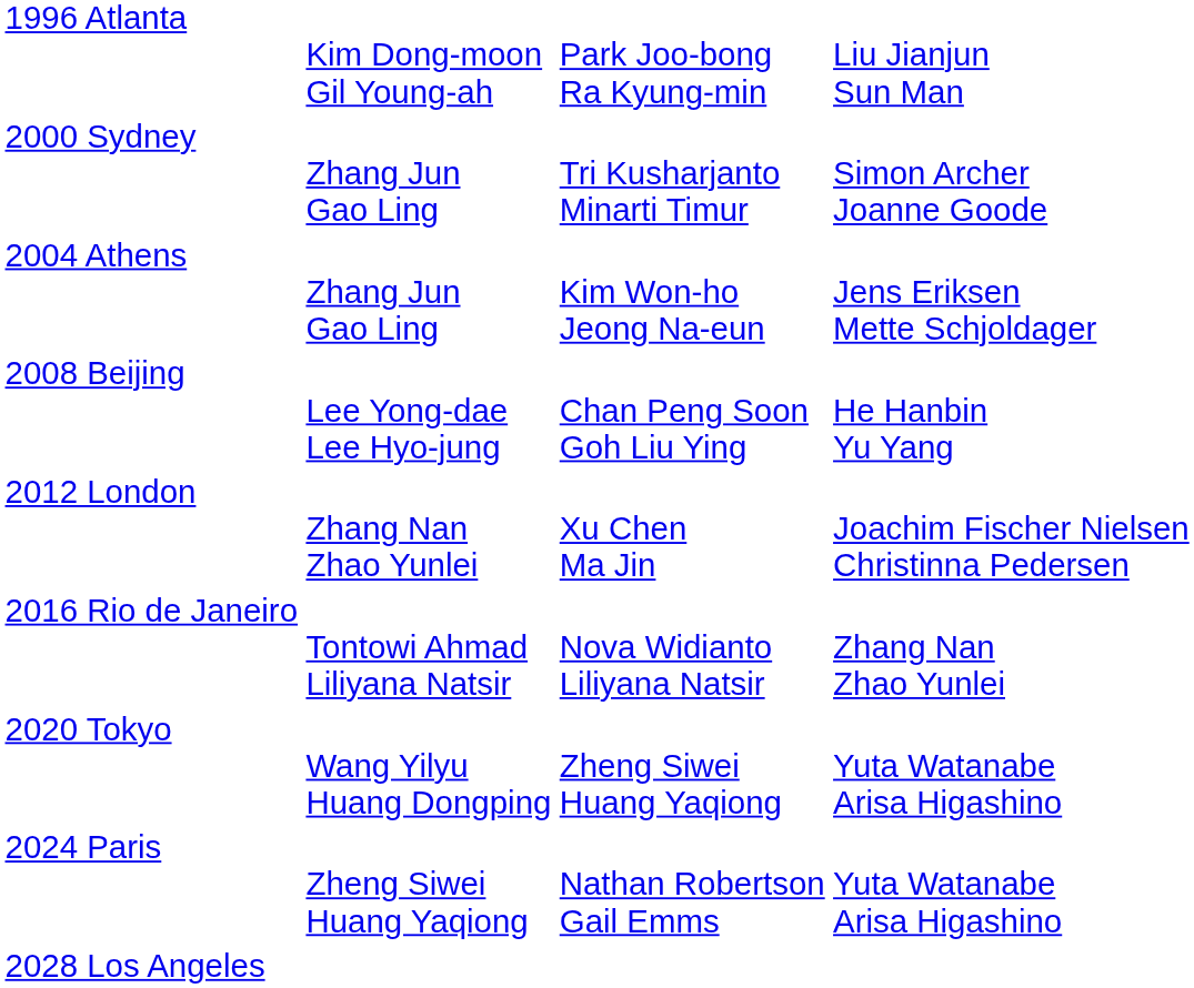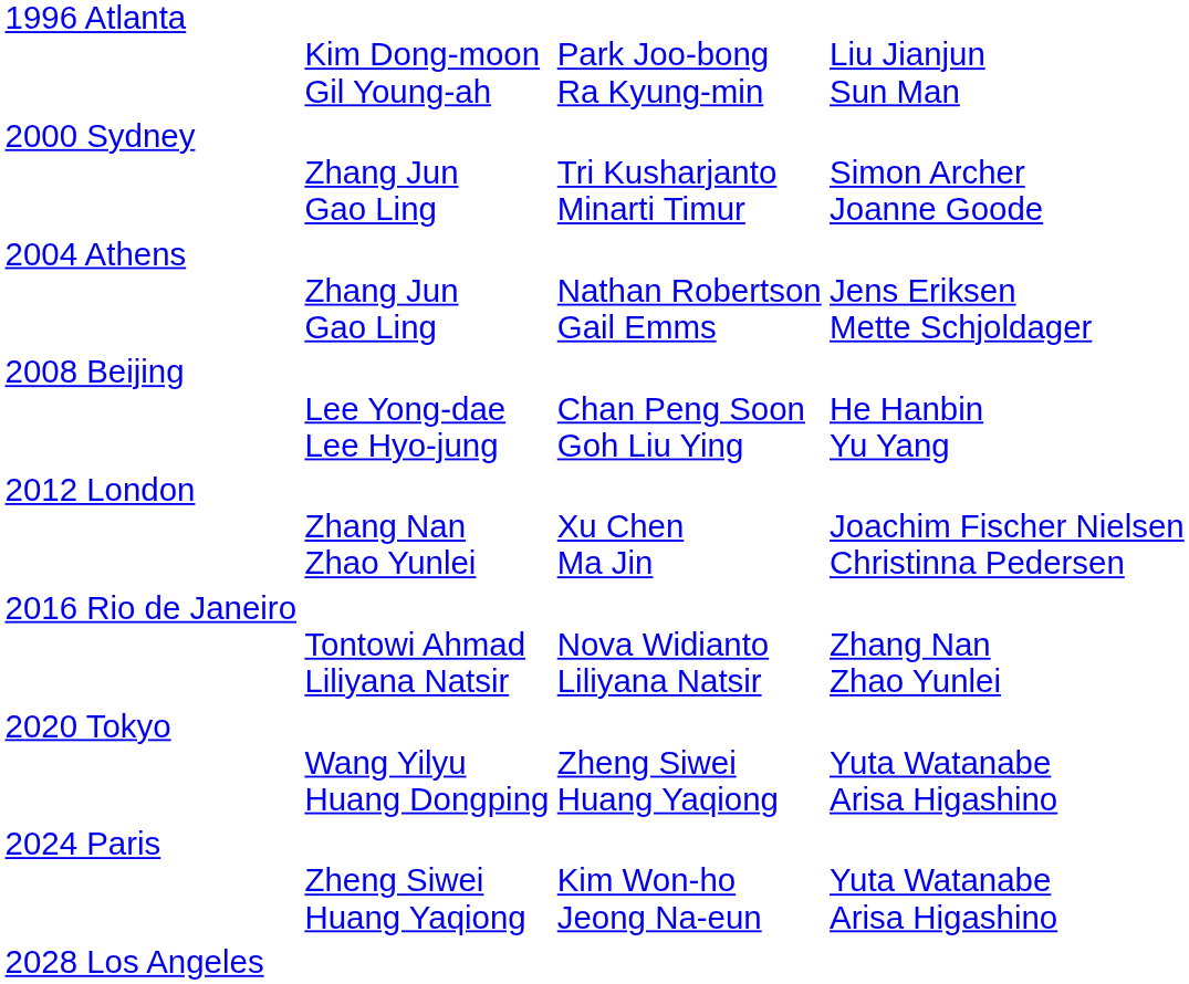 <table>
 <tr valign="top">
 <td><a href='#'>1996 Atlanta</a><br></td>
 <td><br><a href='#'>Kim Dong-moon</a><br><a href='#'>Gil Young-ah</a></td>
 <td><br><a href='#'>Park Joo-bong</a><br><a href='#'>Ra Kyung-min</a></td>
 <td><br><a href='#'>Liu Jianjun</a><br><a href='#'>Sun Man</a></td>
 </tr>
 <tr valign="top">
 <td><a href='#'>2000 Sydney</a><br></td>
 <td><br><a href='#'>Zhang Jun</a><br><a href='#'>Gao Ling</a></td>
 <td><br><a href='#'>Tri Kusharjanto</a><br><a href='#'>Minarti Timur</a></td>
 <td><br><a href='#'>Simon Archer</a><br><a href='#'>Joanne Goode</a></td>
 </tr>
 <tr valign="top">
 <td><a href='#'>2004 Athens</a><br></td>
 <td><br><a href='#'>Zhang Jun</a><br><a href='#'>Gao Ling</a></td>
-<td><br><a href='#'>Kim Won-ho</a><br><a href='#'>Jeong Na-eun</a></td>
+<td><br><a href='#'>Nathan Robertson</a><br><a href='#'>Gail Emms</a></td>
 <td><br><a href='#'>Jens Eriksen</a><br><a href='#'>Mette Schjoldager</a></td>
 </tr>
 <tr valign="top">
 <td><a href='#'>2008 Beijing</a><br></td>
 <td><br><a href='#'>Lee Yong-dae</a><br><a href='#'>Lee Hyo-jung</a></td>
 <td><br><a href='#'>Chan Peng Soon</a><br><a href='#'>Goh Liu Ying</a></td>
 <td><br><a href='#'>He Hanbin</a><br><a href='#'>Yu Yang</a></td>
 </tr>
 <tr valign="top">
 <td><a href='#'>2012 London</a><br></td>
 <td><br><a href='#'>Zhang Nan</a><br><a href='#'>Zhao Yunlei</a></td>
 <td><br><a href='#'>Xu Chen</a><br><a href='#'>Ma Jin</a></td>
 <td><br><a href='#'>Joachim Fischer Nielsen</a><br><a href='#'>Christinna Pedersen</a></td>
 </tr>
 <tr valign="top">
 <td><a href='#'>2016 Rio de Janeiro</a><br></td>
 <td><br><a href='#'>Tontowi Ahmad</a><br><a href='#'>Liliyana Natsir</a></td>
 <td><br><a href='#'>Nova Widianto</a><br><a href='#'>Liliyana Natsir</a></td>
 <td><br><a href='#'>Zhang Nan</a><br><a href='#'>Zhao Yunlei</a></td>
 </tr>
 <tr valign="top">
 <td><a href='#'>2020 Tokyo</a><br></td>
 <td><br><a href='#'>Wang Yilyu</a><br><a href='#'>Huang Dongping</a></td>
 <td><br><a href='#'>Zheng Siwei</a><br><a href='#'>Huang Yaqiong</a></td>
 <td><br><a href='#'>Yuta Watanabe</a><br><a href='#'>Arisa Higashino</a></td>
 </tr>
 <tr valign="top">
 <td><a href='#'>2024 Paris</a><br></td>
 <td><br><a href='#'>Zheng Siwei</a><br><a href='#'>Huang Yaqiong</a></td>
-<td><br><a href='#'>Nathan Robertson</a><br><a href='#'>Gail Emms</a></td>
+<td><br><a href='#'>Kim Won-ho</a><br><a href='#'>Jeong Na-eun</a></td>
 <td><br><a href='#'>Yuta Watanabe</a><br><a href='#'>Arisa Higashino</a></td>
 </tr>
 <tr>
 <td><a href='#'>2028 Los Angeles</a><br></td>
 <td></td>
 <td></td>
 <td></td>
 </tr>
 <tr>
 </tr>
 </table>
